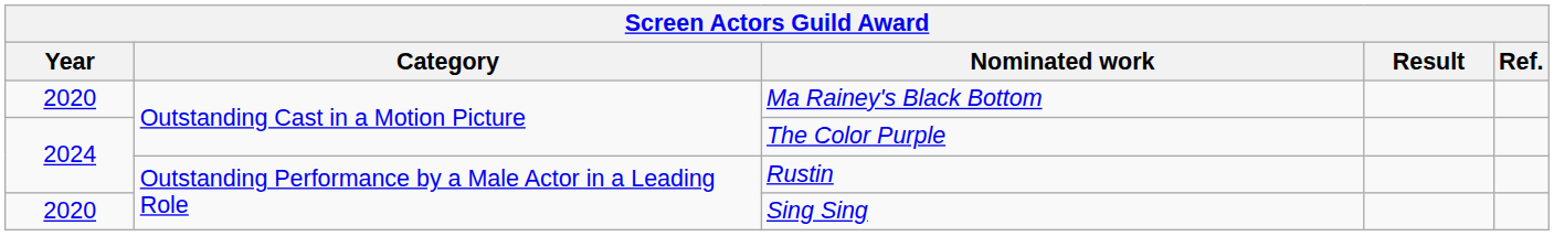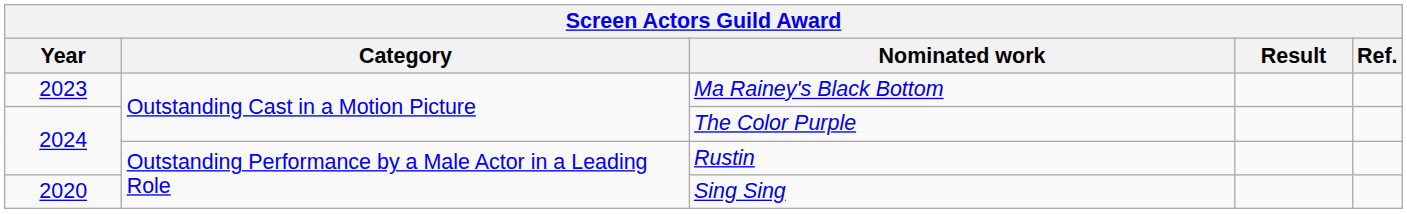 <table class=wikitable>
 <tr>
 <th colspan=5><a href='#'>Screen Actors Guild Award</a></th>
 </tr>
 <tr>
 <th scope="col" style="width:5em;">Year</th>
 <th scope="col" style="width:26em;">Category</th>
 <th scope="col" style="width:25em;">Nominated work</th>
 <th scope="col" style="width:5em;">Result</th>
 <th>Ref.</th>
 </tr>
 <tr>
-<td style="text-align:center;"><a href='#'>2020</a></td>
+<td style="text-align:center;"><a href='#'>2023</a></td>
 <td rowspan="2"><a href='#'>Outstanding Cast in a Motion Picture</a></td>
 <td><em><a href='#'>Ma Rainey's Black Bottom</a></em></td>
 <td></td>
 <td></td>
 </tr>
 <tr>
 <td rowspan="2" style="text-align:center;"><a href='#'>2024</a></td>
 <td><em><a href='#'>The Color Purple</a></em></td>
 <td></td>
 <td></td>
 </tr>
 <tr>
 <td rowspan="2"><a href='#'>Outstanding Performance by a Male Actor in a Leading Role</a></td>
 <td><em><a href='#'>Rustin</a></em></td>
 <td></td>
 <td></td>
 </tr>
 <tr>
 <td style="text-align:center;"><a href='#'>2020</a></td>
 <td><em><a href='#'>Sing Sing</a></em></td>
 <td></td>
 <td></td>
 </tr>
 </table>
